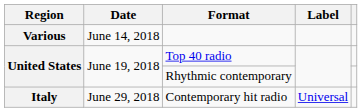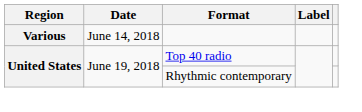 <table class="wikitable plainrowheaders">
 <tr>
 <th scope="col">Region</th>
 <th scope="col">Date</th>
 <th scope="col">Format</th>
 <th scope="col">Label</th>
 <th scope="col"></th>
 </tr>
 <tr>
 <th scope="row">Various</th>
 <td>June 14, 2018</td>
 <td></td>
 <td rowspan="1"></td>
 <td></td>
 </tr>
 <tr>
 <th scope="row" rowspan="2">United States</th>
 <td rowspan="2">June 19, 2018</td>
 <td><a href='#'>Top 40 radio</a></td>
 <td rowspan="2"></td>
 <td></td>
 </tr>
 <tr>
 <td>Rhythmic contemporary</td>
 <td></td>
 </tr>
-<tr>
-<th scope="row">Italy</th>
-<td>June 29, 2018</td>
-<td>Contemporary hit radio</td>
-<td><a href='#'>Universal</a></td>
-<td></td>
-</tr>
 </table>
